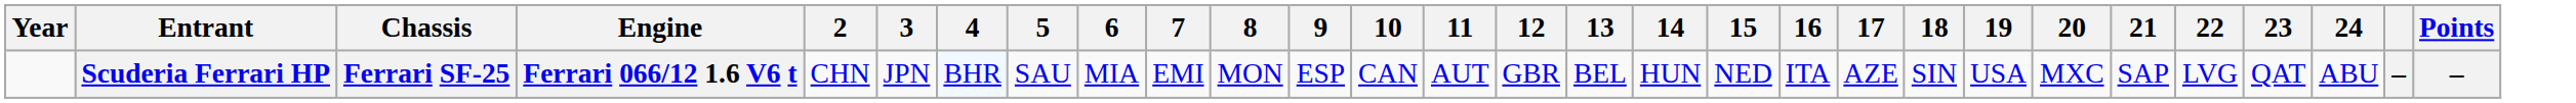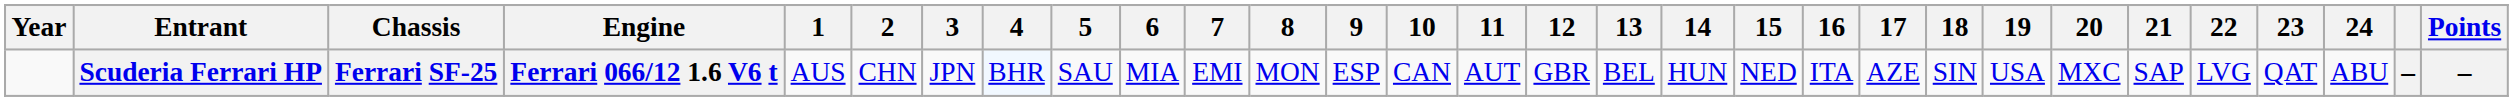 <table class="wikitable" style="text-align:center; font-size:85%">
 <tr>
 <th>Year</th>
 <th>Entrant</th>
 <th>Chassis</th>
 <th>Engine</th>
+<th>1</th>
 <th>2</th>
 <th>3</th>
 <th>4</th>
 <th>5</th>
 <th>6</th>
 <th>7</th>
 <th>8</th>
 <th>9</th>
 <th>10</th>
 <th>11</th>
 <th>12</th>
 <th>13</th>
 <th>14</th>
 <th>15</th>
 <th>16</th>
 <th>17</th>
 <th>18</th>
 <th>19</th>
 <th>20</th>
 <th>21</th>
 <th>22</th>
 <th>23</th>
 <th>24</th>
 <th></th>
 <th><a href='#'>Points</a></th>
 </tr>
 <tr>
 <td id=2025R></td>
 <th nowrap><a href='#'>Scuderia Ferrari HP</a></th>
 <th nowrap><a href='#'>Ferrari</a> <a href='#'>SF-25</a></th>
 <th nowrap><a href='#'>Ferrari</a> <a href='#'>066/12</a> 1.6 <a href='#'>V6</a> <a href='#'>t</a></th>
+<td><a href='#'>AUS</a></td>
 <td><a href='#'>CHN</a></td>
 <td><a href='#'>JPN</a></td>
 <td style="background:#F1F8FF;"><a href='#'>BHR</a><br></td>
 <td><a href='#'>SAU</a></td>
 <td><a href='#'>MIA</a></td>
 <td><a href='#'>EMI</a></td>
 <td><a href='#'>MON</a></td>
 <td><a href='#'>ESP</a></td>
 <td><a href='#'>CAN</a></td>
 <td><a href='#'>AUT</a></td>
 <td><a href='#'>GBR</a></td>
 <td><a href='#'>BEL</a></td>
 <td><a href='#'>HUN</a></td>
 <td><a href='#'>NED</a></td>
 <td><a href='#'>ITA</a></td>
 <td><a href='#'>AZE</a></td>
 <td><a href='#'>SIN</a></td>
 <td><a href='#'>USA</a></td>
 <td><a href='#'>MXC</a></td>
 <td><a href='#'>SAP</a></td>
 <td><a href='#'>LVG</a></td>
 <td><a href='#'>QAT</a></td>
 <td><a href='#'>ABU</a></td>
 <th>–</th>
 <th>–</th>
 </tr>
 </table>
